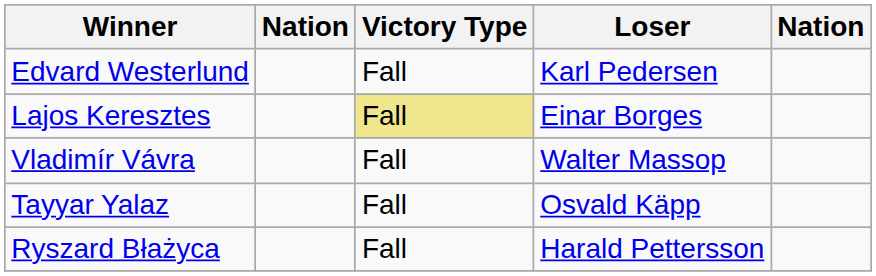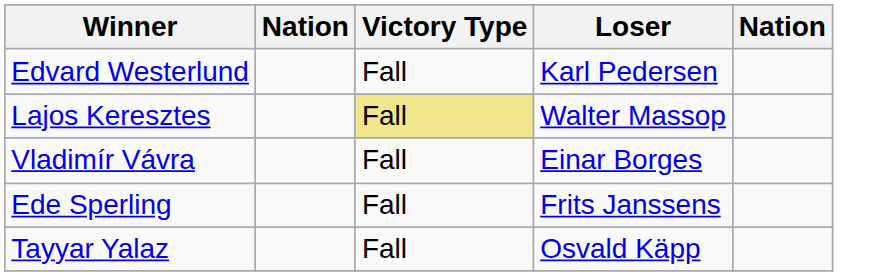 <table class="wikitable sortable" style="text-align:left;">
 <tr>
 <th>Winner</th>
 <th>Nation</th>
 <th>Victory Type</th>
 <th>Loser</th>
 <th>Nation</th>
 </tr>
 <tr>
 <td><a href='#'>Edvard Westerlund</a></td>
 <td></td>
 <td>Fall</td>
 <td><a href='#'>Karl Pedersen</a></td>
 <td></td>
 </tr>
 <tr>
 <td><a href='#'>Lajos Keresztes</a></td>
 <td></td>
 <td style="background: khaki;">Fall</td>
-<td><a href='#'>Einar Borges</a></td>
+<td><a href='#'>Walter Massop</a></td>
 <td></td>
 </tr>
 <tr>
 <td><a href='#'>Vladimír Vávra</a></td>
 <td></td>
 <td>Fall</td>
-<td><a href='#'>Walter Massop</a></td>
+<td><a href='#'>Einar Borges</a></td>
+<td></td>
+</tr>
+<tr>
+<td><a href='#'>Ede Sperling</a></td>
+<td></td>
+<td>Fall</td>
+<td><a href='#'>Frits Janssens</a></td>
 <td></td>
 </tr>
 <tr>
 <td><a href='#'>Tayyar Yalaz</a></td>
 <td></td>
 <td>Fall</td>
 <td><a href='#'>Osvald Käpp</a></td>
 <td></td>
 </tr>
-<tr>
-<td><a href='#'>Ryszard Błażyca</a></td>
-<td></td>
-<td>Fall</td>
-<td><a href='#'>Harald Pettersson</a></td>
-<td></td>
-</tr>
 </table>
